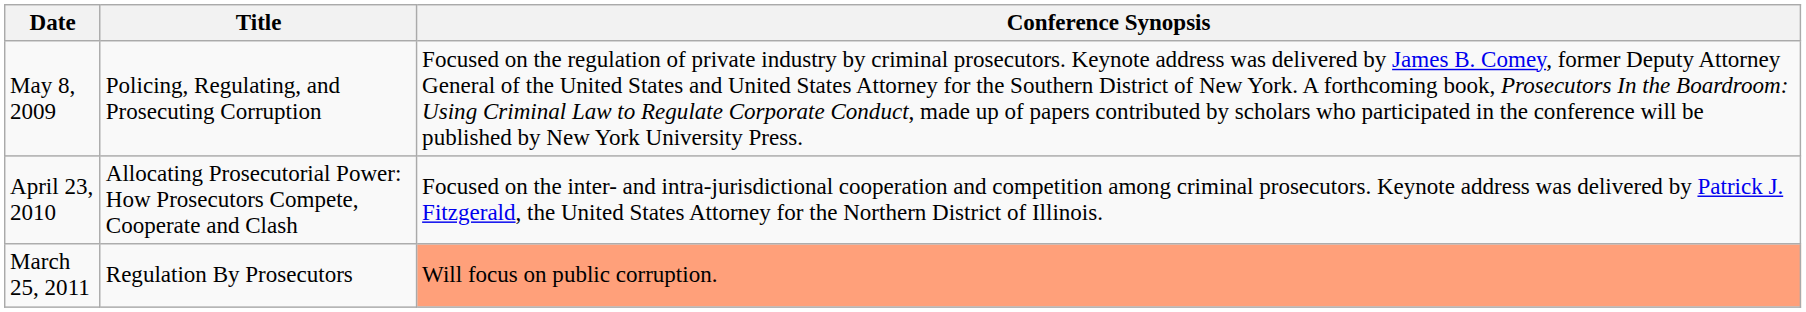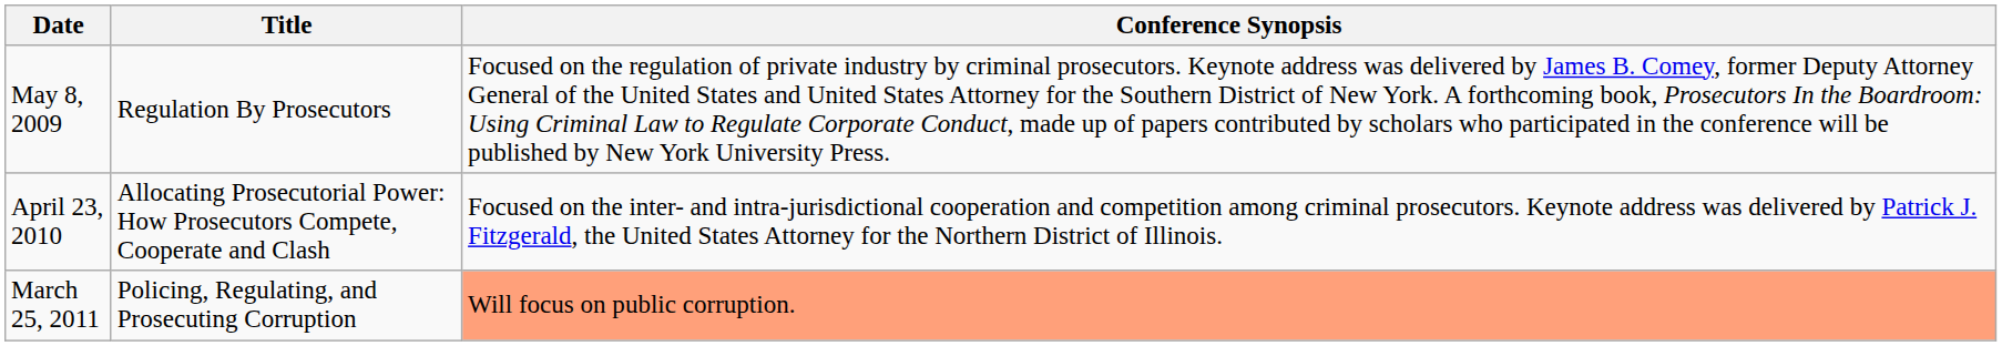 <table class="wikitable">
 <tr>
 <th>Date</th>
 <th>Title</th>
 <th>Conference Synopsis</th>
 </tr>
 <tr>
 <td>May 8, 2009</td>
-<td>Policing, Regulating, and Prosecuting Corruption</td>
+<td>Regulation By Prosecutors</td>
 <td>Focused on the regulation of private industry by criminal prosecutors. Keynote address was delivered by <a href='#'>James B. Comey</a>, former Deputy Attorney General of the United States and United States Attorney for the Southern District of New York. A forthcoming book, <em>Prosecutors In the Boardroom: Using Criminal Law to Regulate Corporate Conduct</em>, made up of papers contributed by scholars who participated in the conference will be published by New York University Press.</td>
 </tr>
 <tr>
 <td>April 23, 2010</td>
 <td>Allocating Prosecutorial Power: How Prosecutors Compete, Cooperate and Clash</td>
 <td>Focused on the inter- and intra-jurisdictional cooperation and competition among criminal prosecutors. Keynote address was delivered by <a href='#'>Patrick J. Fitzgerald</a>, the United States Attorney for the Northern District of Illinois.</td>
 </tr>
 <tr>
 <td>March 25, 2011</td>
-<td>Regulation By Prosecutors</td>
+<td>Policing, Regulating, and Prosecuting Corruption</td>
 <td style="background: lightsalmon;">Will focus on public corruption.</td>
 </tr>
 </table>
